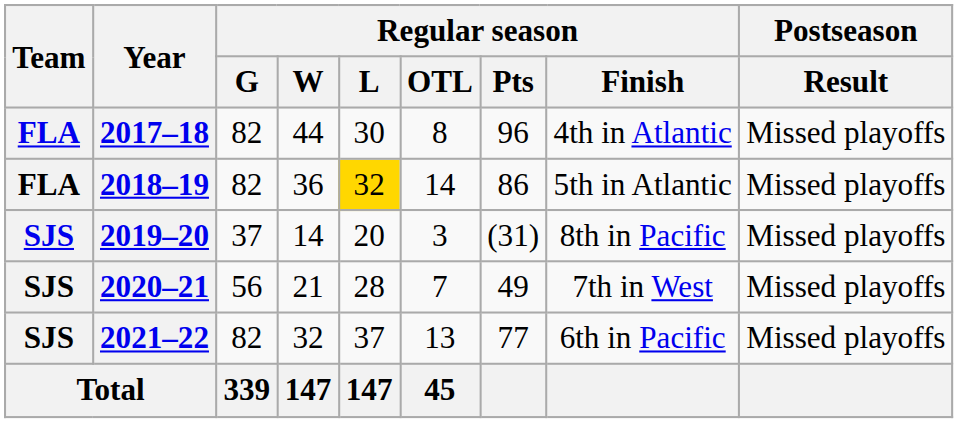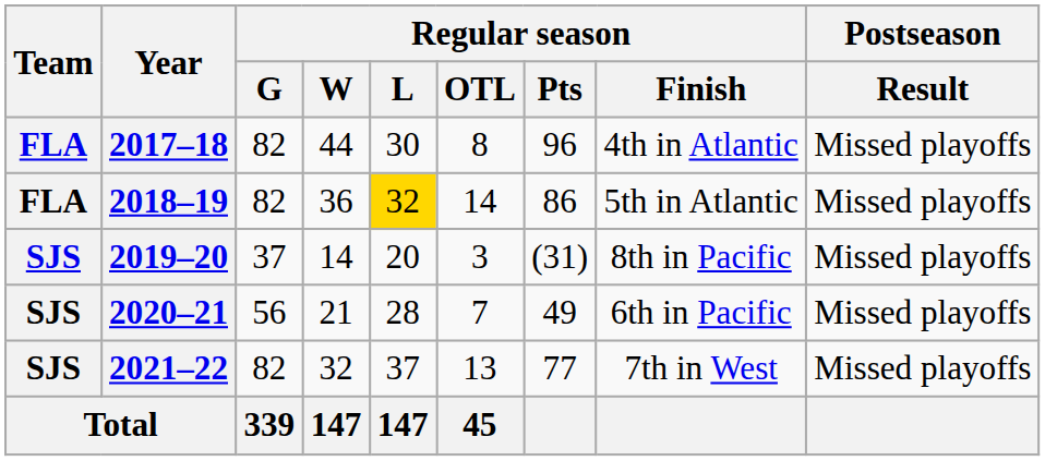 <table class="wikitable" style="font-size: 95%; text-align:center;">
 <tr>
 <th rowspan="2">Team</th>
 <th rowspan="2">Year</th>
 <th colspan="6">Regular season</th>
 <th>Postseason</th>
 </tr>
 <tr>
 <th>G</th>
 <th>W</th>
 <th>L</th>
 <th>OTL</th>
 <th>Pts</th>
 <th>Finish</th>
 <th>Result</th>
 </tr>
 <tr>
 <th><a href='#'>FLA</a></th>
 <th><a href='#'>2017–18</a></th>
 <td>82</td>
 <td>44</td>
 <td>30</td>
 <td>8</td>
 <td>96</td>
 <td>4th in <a href='#'>Atlantic</a></td>
 <td>Missed playoffs</td>
 </tr>
 <tr>
 <th>FLA</th>
 <th><a href='#'>2018–19</a></th>
 <td>82</td>
 <td>36</td>
 <td style="background: gold;">32</td>
 <td>14</td>
 <td>86</td>
 <td>5th in Atlantic</td>
 <td>Missed playoffs</td>
 </tr>
 <tr>
 <th><a href='#'>SJS</a></th>
 <th><a href='#'>2019–20</a></th>
 <td>37</td>
 <td>14</td>
 <td>20</td>
 <td>3</td>
 <td>(31)</td>
 <td>8th in <a href='#'>Pacific</a></td>
 <td>Missed playoffs</td>
 </tr>
 <tr>
 <th>SJS</th>
 <th><a href='#'>2020–21</a></th>
 <td>56</td>
 <td>21</td>
 <td>28</td>
 <td>7</td>
 <td>49</td>
-<td>7th in <a href='#'>West</a></td>
+<td>6th in <a href='#'>Pacific</a></td>
 <td>Missed playoffs</td>
 </tr>
 <tr>
 <th>SJS</th>
 <th><a href='#'>2021–22</a></th>
 <td>82</td>
 <td>32</td>
 <td>37</td>
 <td>13</td>
 <td>77</td>
-<td>6th in <a href='#'>Pacific</a></td>
+<td>7th in <a href='#'>West</a></td>
 <td>Missed playoffs</td>
 </tr>
 <tr>
 <th colspan="2">Total</th>
 <th>339</th>
 <th>147</th>
 <th>147</th>
 <th>45</th>
 <th> </th>
 <th> </th>
 <th> </th>
 </tr>
 </table>
